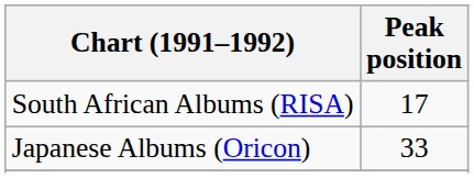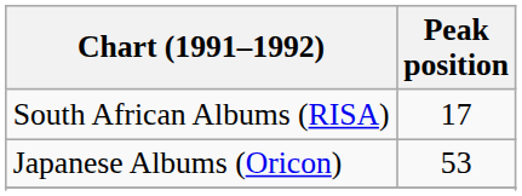 <table class="wikitable sortable">
 <tr>
 <th align="left">Chart (1991–1992)</th>
 <th align="left">Peak<br>position</th>
 </tr>
 <tr>
 <td align="left">South African Albums (<a href='#'>RISA</a>)</td>
 <td align="center">17</td>
 </tr>
 <tr>
 <td align=left>Japanese Albums (<a href='#'>Oricon</a>)</td>
-<td align="center">33</td>
+<td align="center">53</td>
 </tr>
 <tr>
 </tr>
 <tr>
 </tr>
 </table>
